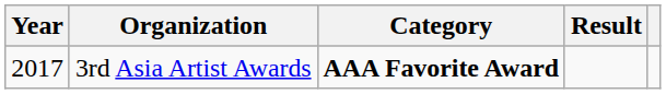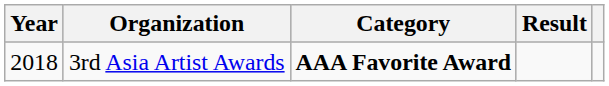 <table class="wikitable sortable">
 <tr>
 <th>Year</th>
 <th>Organization</th>
 <th>Category</th>
 <th>Result</th>
 <th class=unsortable></th>
 </tr>
 <tr>
-<td>2017</td>
+<td>2018</td>
 <td rowspan="1">3rd <a href='#'>Asia Artist Awards</a></td>
 <td><strong>AAA Favorite Award</strong></td>
 <td></td>
 <td></td>
 </tr>
 </table>
